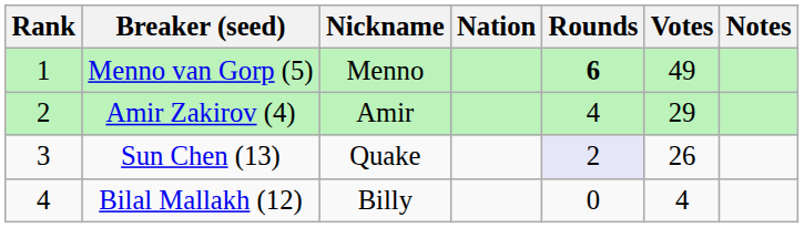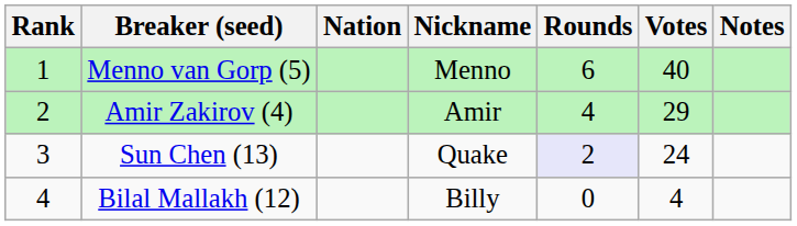 <table class="wikitable sortable" style="text-align:center">
 <tr>
 <th>Rank</th>
 <th>Breaker (seed)</th>
+<th>Nation</th>
 <th>Nickname</th>
-<th>Nation</th>
 <th>Rounds</th>
 <th>Votes</th>
 <th>Notes</th>
 </tr>
 <tr bgcolor=bbf3bb>
 <td>1</td>
 <td><a href='#'>Menno van Gorp</a> (5)</td>
+<td></td>
 <td>Menno</td>
-<td></td>
-<td><strong>6</strong></td>
-<td>49</td>
+<td>6</td>
+<td>40</td>
 <td></td>
 </tr>
 <tr bgcolor=bbf3bb>
 <td>2</td>
 <td><a href='#'>Amir Zakirov</a> (4)</td>
+<td></td>
 <td>Amir</td>
-<td></td>
 <td>4</td>
 <td>29</td>
 <td></td>
 </tr>
 <tr>
 <td>3</td>
 <td><a href='#'>Sun Chen</a> (13)</td>
+<td></td>
 <td>Quake</td>
-<td></td>
 <td style="background: lavender;">2</td>
-<td>26</td>
+<td>24</td>
 <td></td>
 </tr>
 <tr>
 <td>4</td>
 <td><a href='#'>Bilal Mallakh</a> (12)</td>
+<td></td>
 <td>Billy</td>
-<td></td>
 <td>0</td>
 <td>4</td>
 <td></td>
 </tr>
 </table>
